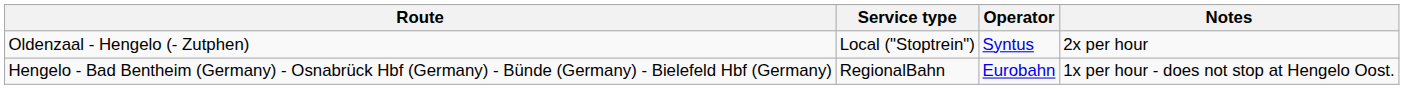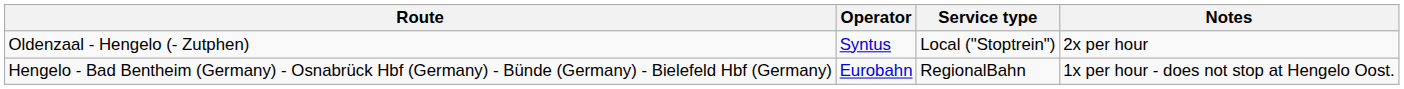 <table class="wikitable">
 <tr>
 <th>Route</th>
+<th>Operator</th>
 <th>Service type</th>
-<th>Operator</th>
 <th>Notes</th>
 </tr>
 <tr>
 <td>Oldenzaal - Hengelo (- Zutphen)</td>
+<td><a href='#'>Syntus</a></td>
 <td>Local ("Stoptrein")</td>
-<td><a href='#'>Syntus</a></td>
 <td>2x per hour</td>
 </tr>
 <tr>
 <td>Hengelo - Bad Bentheim (Germany) - Osnabrück Hbf (Germany) - Bünde (Germany) - Bielefeld Hbf (Germany)</td>
+<td><a href='#'>Eurobahn</a></td>
 <td>RegionalBahn</td>
-<td><a href='#'>Eurobahn</a></td>
 <td>1x per hour - does not stop at Hengelo Oost.</td>
 </tr>
 </table>
